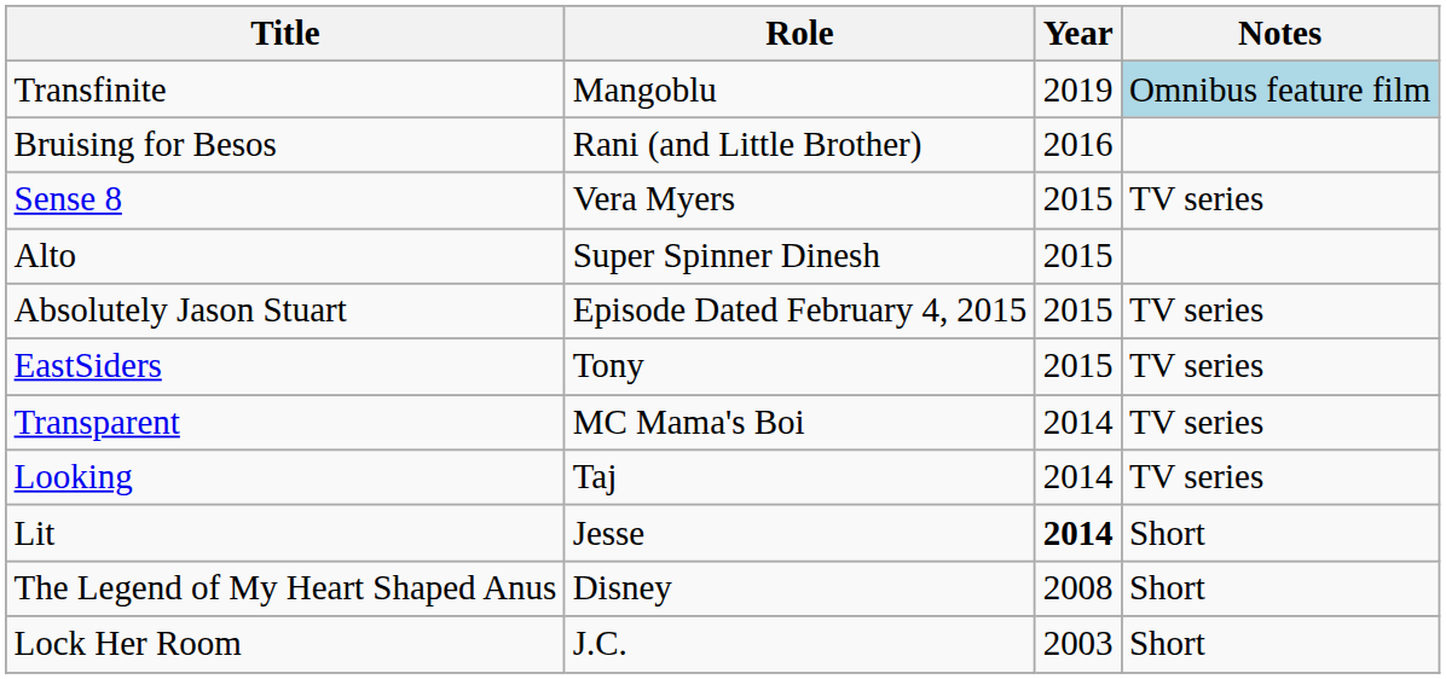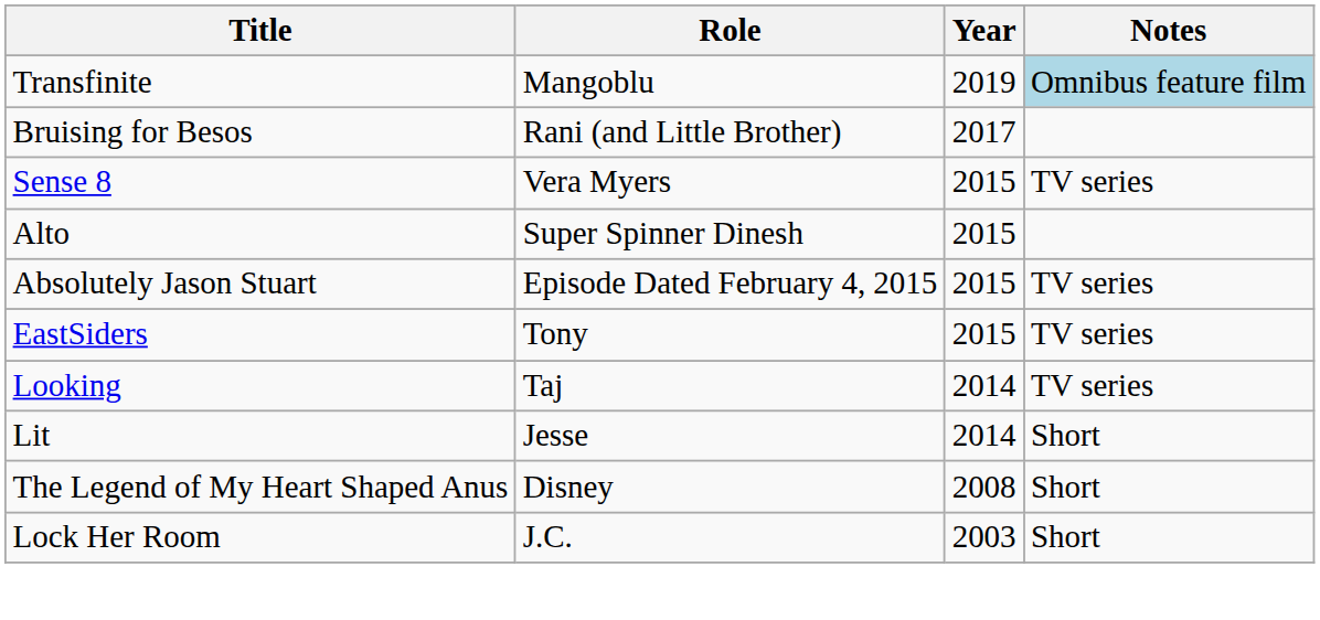 <table class="wikitable">
 <tr>
 <th>Title</th>
 <th>Role</th>
 <th>Year</th>
 <th>Notes</th>
 </tr>
 <tr>
 <td>Transfinite</td>
 <td>Mangoblu</td>
 <td>2019</td>
 <td style="background: lightblue;">Omnibus feature film</td>
 </tr>
 <tr>
 <td>Bruising for Besos</td>
 <td>Rani (and Little Brother)</td>
-<td>2016</td>
+<td>2017</td>
 <td></td>
 </tr>
 <tr>
 <td><a href='#'>Sense 8</a></td>
 <td>Vera Myers</td>
 <td>2015</td>
 <td>TV series</td>
 </tr>
 <tr>
 <td>Alto</td>
 <td>Super Spinner Dinesh</td>
 <td>2015</td>
 <td></td>
 </tr>
 <tr>
 <td>Absolutely Jason Stuart</td>
 <td>Episode Dated February 4, 2015</td>
 <td>2015</td>
 <td>TV series</td>
 </tr>
 <tr>
 <td><a href='#'>EastSiders</a></td>
 <td>Tony</td>
 <td>2015</td>
 <td>TV series</td>
 </tr>
 <tr>
-<td><a href='#'>Transparent</a></td>
-<td>MC Mama's Boi</td>
-<td>2014</td>
-<td>TV series</td>
-</tr>
-<tr>
 <td><a href='#'>Looking</a></td>
 <td>Taj</td>
 <td>2014</td>
 <td>TV series</td>
 </tr>
 <tr>
 <td>Lit</td>
 <td>Jesse</td>
-<td><strong>2014</strong></td>
+<td>2014</td>
 <td>Short</td>
 </tr>
 <tr>
 <td>The Legend of My Heart Shaped Anus</td>
 <td>Disney</td>
 <td>2008</td>
 <td>Short</td>
 </tr>
 <tr>
 <td>Lock Her Room</td>
 <td>J.C.</td>
 <td>2003</td>
 <td>Short</td>
 </tr>
 </table>
